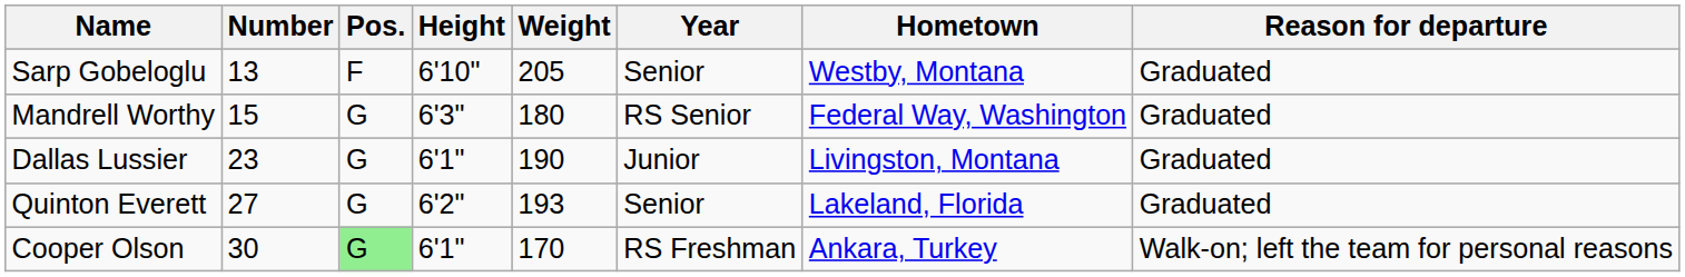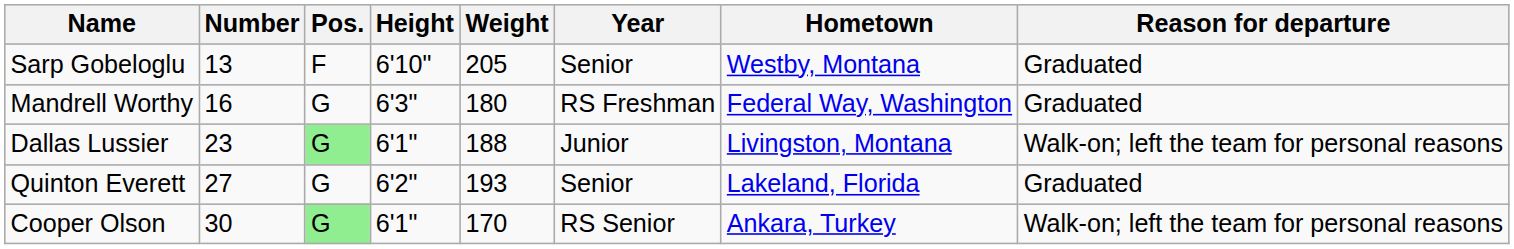 <table class="wikitable sortable" border="1">
 <tr>
 <th>Name</th>
 <th>Number</th>
 <th>Pos.</th>
 <th>Height</th>
 <th>Weight</th>
 <th>Year</th>
 <th>Hometown</th>
 <th class="unsortable">Reason for departure</th>
 </tr>
 <tr>
 <td>Sarp Gobeloglu</td>
 <td>13</td>
 <td>F</td>
 <td>6'10"</td>
 <td>205</td>
 <td>Senior</td>
 <td><a href='#'>Westby, Montana</a></td>
 <td>Graduated</td>
 </tr>
 <tr>
 <td>Mandrell Worthy</td>
-<td>15</td>
+<td>16</td>
 <td>G</td>
 <td>6'3"</td>
 <td>180</td>
-<td>RS Senior</td>
+<td>RS Freshman</td>
 <td><a href='#'>Federal Way, Washington</a></td>
 <td>Graduated</td>
 </tr>
 <tr>
 <td>Dallas Lussier</td>
 <td>23</td>
-<td>G</td>
+<td style="background: lightgreen;">G</td>
 <td>6'1"</td>
-<td>190</td>
+<td>188</td>
 <td>Junior</td>
 <td><a href='#'>Livingston, Montana</a></td>
-<td>Graduated</td>
+<td>Walk-on; left the team for personal reasons</td>
 </tr>
 <tr>
 <td>Quinton Everett</td>
 <td>27</td>
 <td>G</td>
 <td>6'2"</td>
 <td>193</td>
 <td>Senior</td>
 <td><a href='#'>Lakeland, Florida</a></td>
 <td>Graduated</td>
 </tr>
 <tr>
 <td>Cooper Olson</td>
 <td>30</td>
 <td style="background: lightgreen;">G</td>
 <td>6'1"</td>
 <td>170</td>
-<td>RS Freshman</td>
+<td>RS Senior</td>
 <td><a href='#'>Ankara, Turkey</a></td>
 <td>Walk-on; left the team for personal reasons</td>
 </tr>
 </table>
